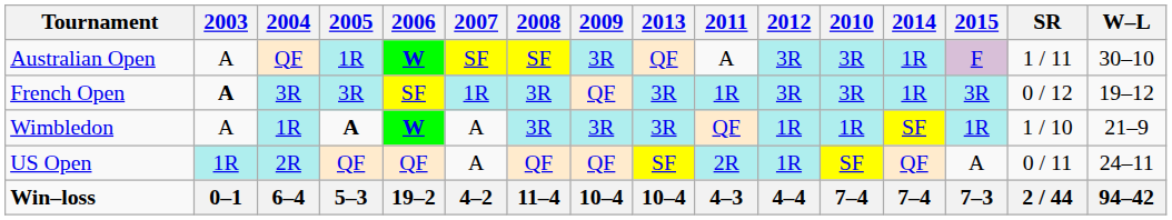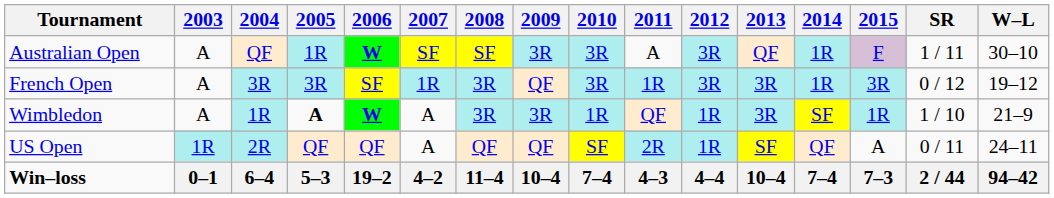 <table class="wikitable nowrap" style="text-align:center">
 <tr>
 <th width="130">Tournament</th>
 <th width="38"><a href='#'>2003</a></th>
 <th width="38"><a href='#'>2004</a></th>
 <th width="38"><a href='#'>2005</a></th>
 <th width="38"><a href='#'>2006</a></th>
 <th width="38"><a href='#'>2007</a></th>
 <th width="38"><a href='#'>2008</a></th>
 <th width="38"><a href='#'>2009</a></th>
-<th width="38"><a href='#'>2013</a></th>
+<th width="38"><a href='#'>2010</a></th>
 <th width="38"><a href='#'>2011</a></th>
 <th width="38"><a href='#'>2012</a></th>
-<th width="38"><a href='#'>2010</a></th>
+<th width="38"><a href='#'>2013</a></th>
 <th width="38"><a href='#'>2014</a></th>
 <th width="38"><a href='#'>2015</a></th>
 <th width="50">SR</th>
 <th width="50">W–L</th>
 </tr>
 <tr>
 <td align="left"><a href='#'>Australian Open</a></td>
 <td>A</td>
 <td style="background:#ffebcd;"><a href='#'>QF</a></td>
 <td style="background:#afeeee;"><a href='#'>1R</a></td>
 <td style="background:lime;"><strong><a href='#'>W</a></strong></td>
 <td style="background:yellow;"><a href='#'>SF</a></td>
 <td style="background:yellow;"><a href='#'>SF</a></td>
 <td style="background:#afeeee;"><a href='#'>3R</a></td>
-<td style="background:#ffebcd;"><a href='#'>QF</a></td>
+<td style="background:#afeeee;"><a href='#'>3R</a></td>
 <td>A</td>
 <td style="background:#afeeee;"><a href='#'>3R</a></td>
-<td style="background:#afeeee;"><a href='#'>3R</a></td>
+<td style="background:#ffebcd;"><a href='#'>QF</a></td>
 <td style="background:#afeeee;"><a href='#'>1R</a></td>
 <td style="background:thistle;"><a href='#'>F</a></td>
 <td>1 / 11</td>
 <td>30–10</td>
 </tr>
 <tr>
 <td align="left"><a href='#'>French Open</a></td>
-<td><strong>A</strong></td>
+<td>A</td>
 <td style="background:#afeeee;"><a href='#'>3R</a></td>
 <td style="background:#afeeee;"><a href='#'>3R</a></td>
 <td style="background:yellow;"><a href='#'>SF</a></td>
 <td style="background:#afeeee;"><a href='#'>1R</a></td>
 <td style="background:#afeeee;"><a href='#'>3R</a></td>
 <td style="background:#ffebcd;"><a href='#'>QF</a></td>
 <td style="background:#afeeee;"><a href='#'>3R</a></td>
 <td style="background:#afeeee;"><a href='#'>1R</a></td>
 <td style="background:#afeeee;"><a href='#'>3R</a></td>
 <td style="background:#afeeee;"><a href='#'>3R</a></td>
 <td style="background:#afeeee;"><a href='#'>1R</a></td>
 <td style="background:#afeeee;"><a href='#'>3R</a></td>
 <td>0 / 12</td>
 <td>19–12</td>
 </tr>
 <tr>
 <td align="left"><a href='#'>Wimbledon</a></td>
 <td>A</td>
 <td style="background:#afeeee;"><a href='#'>1R</a></td>
 <td><strong>A</strong></td>
 <td style="background:lime;"><strong><a href='#'>W</a></strong></td>
 <td>A</td>
 <td style="background:#afeeee;"><a href='#'>3R</a></td>
 <td style="background:#afeeee;"><a href='#'>3R</a></td>
-<td style="background:#afeeee;"><a href='#'>3R</a></td>
+<td style="background:#afeeee;"><a href='#'>1R</a></td>
 <td style="background:#ffebcd;"><a href='#'>QF</a></td>
 <td style="background:#afeeee;"><a href='#'>1R</a></td>
-<td style="background:#afeeee;"><a href='#'>1R</a></td>
+<td style="background:#afeeee;"><a href='#'>3R</a></td>
 <td style="background:yellow;"><a href='#'>SF</a></td>
 <td style="background:#afeeee;"><a href='#'>1R</a></td>
 <td>1 / 10</td>
 <td>21–9</td>
 </tr>
 <tr>
 <td align="left"><a href='#'>US Open</a></td>
 <td style="background:#afeeee;"><a href='#'>1R</a></td>
 <td style="background:#afeeee;"><a href='#'>2R</a></td>
 <td style="background:#ffebcd;"><a href='#'>QF</a></td>
 <td style="background:#ffebcd;"><a href='#'>QF</a></td>
 <td>A</td>
 <td style="background:#ffebcd;"><a href='#'>QF</a></td>
 <td style="background:#ffebcd;"><a href='#'>QF</a></td>
 <td style="background:yellow;"><a href='#'>SF</a></td>
 <td style="background:#afeeee;"><a href='#'>2R</a></td>
 <td style="background:#afeeee;"><a href='#'>1R</a></td>
 <td style="background:yellow;"><a href='#'>SF</a></td>
 <td style="background:#ffebcd;"><a href='#'>QF</a></td>
 <td>A</td>
 <td>0 / 11</td>
 <td>24–11</td>
 </tr>
 <tr>
 <td style="text-align:left;"><strong>Win–loss</strong></td>
 <th>0–1</th>
 <th>6–4</th>
 <th>5–3</th>
 <th>19–2</th>
 <th>4–2</th>
 <th>11–4</th>
 <th>10–4</th>
-<th>10–4</th>
+<th>7–4</th>
 <th>4–3</th>
 <th>4–4</th>
-<th>7–4</th>
+<th>10–4</th>
 <th>7–4</th>
 <th>7–3</th>
 <th>2 / 44</th>
 <th>94–42</th>
 </tr>
 </table>
